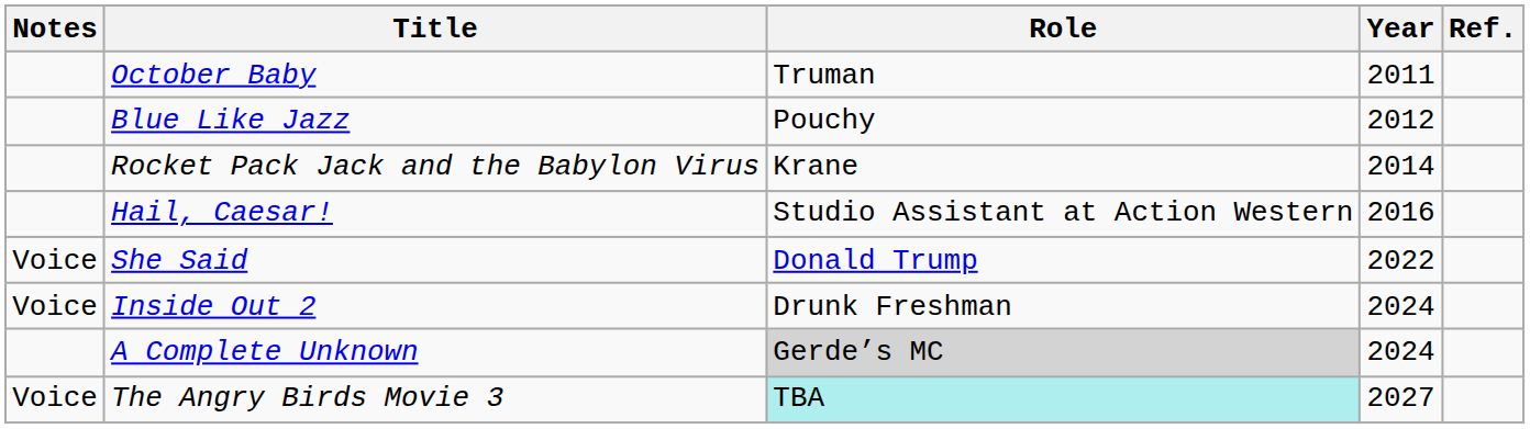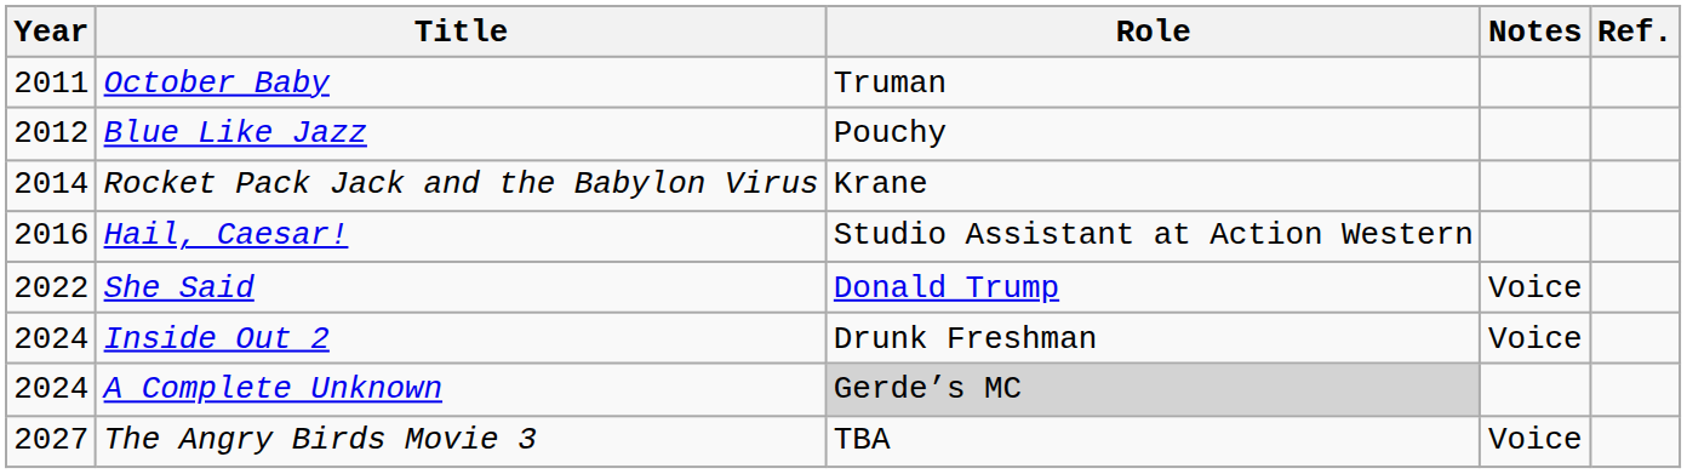 <table class="wikitable sortable">
 <tr>
-<th>Notes</th>
+<th>Year</th>
 <th>Title</th>
 <th>Role</th>
-<th>Year</th>
+<th>Notes</th>
 <th>Ref.</th>
 </tr>
 <tr>
-<td></td>
+<td>2011</td>
 <td><em><a href='#'>October Baby</a></em></td>
 <td>Truman</td>
-<td>2011</td>
+<td></td>
 <td></td>
 </tr>
 <tr>
-<td></td>
+<td>2012</td>
 <td><a href='#'><em>Blue Like Jazz</em></a></td>
 <td>Pouchy</td>
-<td>2012</td>
+<td></td>
 <td></td>
 </tr>
 <tr>
-<td></td>
+<td>2014</td>
 <td><em>Rocket Pack Jack and the Babylon Virus</em></td>
 <td>Krane</td>
-<td>2014</td>
+<td></td>
 <td></td>
 </tr>
 <tr>
-<td></td>
+<td>2016</td>
 <td><em><a href='#'>Hail, Caesar!</a></em></td>
 <td>Studio Assistant at Action Western</td>
-<td>2016</td>
+<td></td>
 <td></td>
 </tr>
 <tr>
-<td>Voice</td>
+<td>2022</td>
 <td><em><a href='#'>She Said</a></em></td>
 <td><a href='#'>Donald Trump</a></td>
-<td>2022</td>
+<td>Voice</td>
 <td></td>
 </tr>
 <tr>
-<td>Voice</td>
+<td>2024</td>
 <td><em><a href='#'>Inside Out 2</a></em></td>
 <td>Drunk Freshman</td>
-<td>2024</td>
+<td>Voice</td>
 <td></td>
 </tr>
 <tr>
-<td></td>
+<td>2024</td>
 <td><em><a href='#'>A Complete Unknown</a></em></td>
 <td style="background: lightgrey;">Gerde’s MC</td>
-<td>2024</td>
+<td></td>
 <td></td>
 </tr>
 <tr>
+<td>2027</td>
+<td><em>The Angry Birds Movie 3</em></td>
+<td>TBA</td>
 <td>Voice</td>
-<td><em>The Angry Birds Movie 3</em></td>
-<td style="background: paleturquoise;">TBA</td>
-<td>2027</td>
 <td></td>
 </tr>
 </table>
